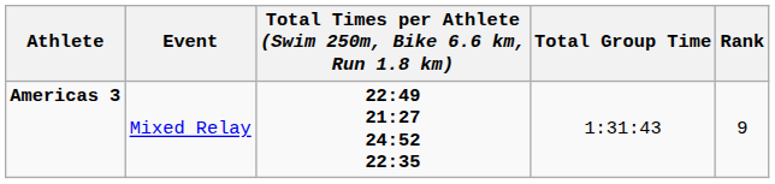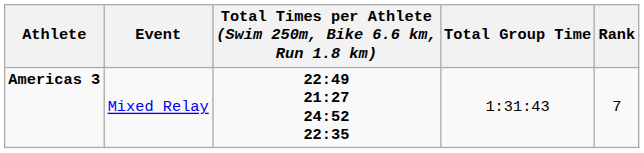 <table class="wikitable" style="font-size:90%;">
 <tr>
 <th>Athlete</th>
 <th>Event</th>
 <th>Total Times per Athlete <br> <em>(Swim 250m, Bike 6.6 km, <br> Run 1.8 km)</em></th>
 <th>Total Group Time</th>
 <th>Rank</th>
 </tr>
 <tr align=center>
 <td align=left><strong>Americas 3</strong><br><br><br><br></td>
 <td align=left><a href='#'>Mixed Relay</a></td>
 <td valign=bottom><strong>22:49<br>21:27<br>24:52<br>22:35</strong></td>
 <td>1:31:43</td>
-<td>9</td>
+<td>7</td>
 </tr>
 </table>
